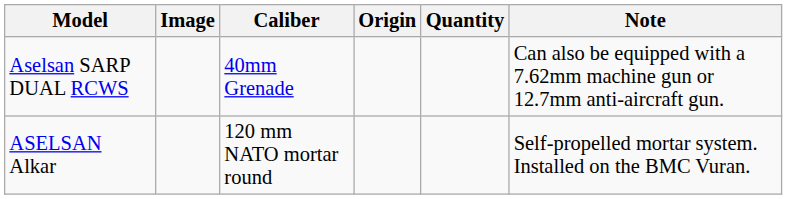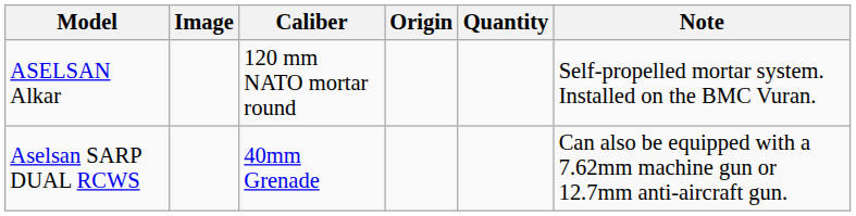 <table class="wikitable">
 <tr>
 <th>Model</th>
 <th>Image</th>
 <th>Caliber</th>
 <th>Origin</th>
 <th>Quantity</th>
 <th>Note</th>
 </tr>
 <tr>
+<td><a href='#'>ASELSAN</a> Alkar</td>
+<td></td>
+<td>120 mm NATO mortar round</td>
+<td></td>
+<td></td>
+<td>Self-propelled mortar system. Installed on the BMC Vuran.</td>
+</tr>
+<tr>
 <td><a href='#'>Aselsan</a> SARP DUAL <a href='#'>RCWS</a></td>
 <td></td>
 <td><a href='#'>40mm Grenade</a></td>
 <td></td>
 <td></td>
 <td>Can also be equipped with a 7.62mm machine gun or 12.7mm anti-aircraft gun.</td>
 </tr>
-<tr>
-<td><a href='#'>ASELSAN</a> Alkar</td>
-<td></td>
-<td>120 mm NATO mortar round</td>
-<td></td>
-<td></td>
-<td>Self-propelled mortar system. Installed on the BMC Vuran.</td>
-</tr>
 </table>
